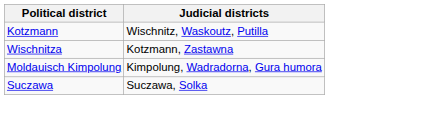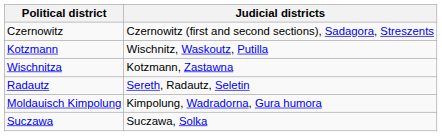 <table class="wikitable">
 <tr>
 <th>Political district</th>
 <th>Judicial districts</th>
+</tr>
+<tr>
+<td>Czernowitz</td>
+<td>Czernowitz (first and second sections), <a href='#'>Sadagora</a>, <a href='#'>Streszents</a></td>
 </tr>
 <tr>
 <td><a href='#'>Kotzmann</a></td>
 <td>Wischnitz, <a href='#'>Waskoutz</a>, <a href='#'>Putilla</a></td>
 </tr>
 <tr>
 <td><a href='#'>Wischnitza</a></td>
 <td>Kotzmann, <a href='#'>Zastawna</a></td>
 </tr>
 <tr>
+<td><a href='#'>Radautz</a></td>
+<td><a href='#'>Sereth</a>, Radautz, <a href='#'>Seletin</a></td>
+</tr>
+<tr>
 <td><a href='#'>Moldauisch Kimpolung</a></td>
 <td>Kimpolung, <a href='#'>Wadradorna</a>, <a href='#'>Gura humora</a></td>
 </tr>
 <tr>
 <td><a href='#'>Suczawa</a></td>
 <td>Suczawa, <a href='#'>Solka</a></td>
 </tr>
 </table>
